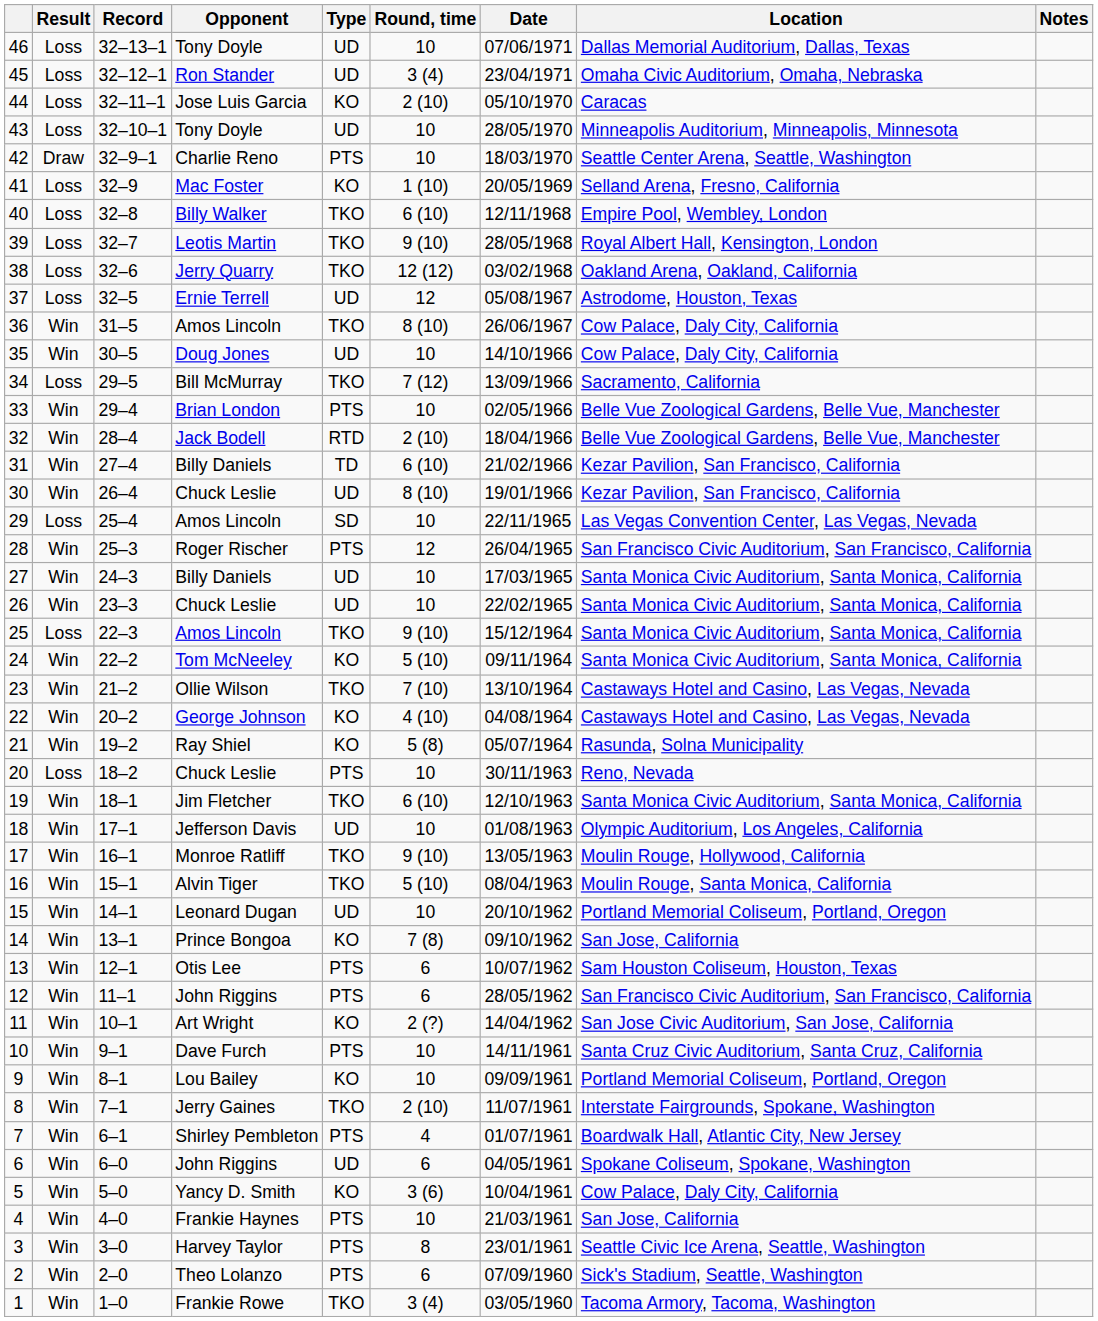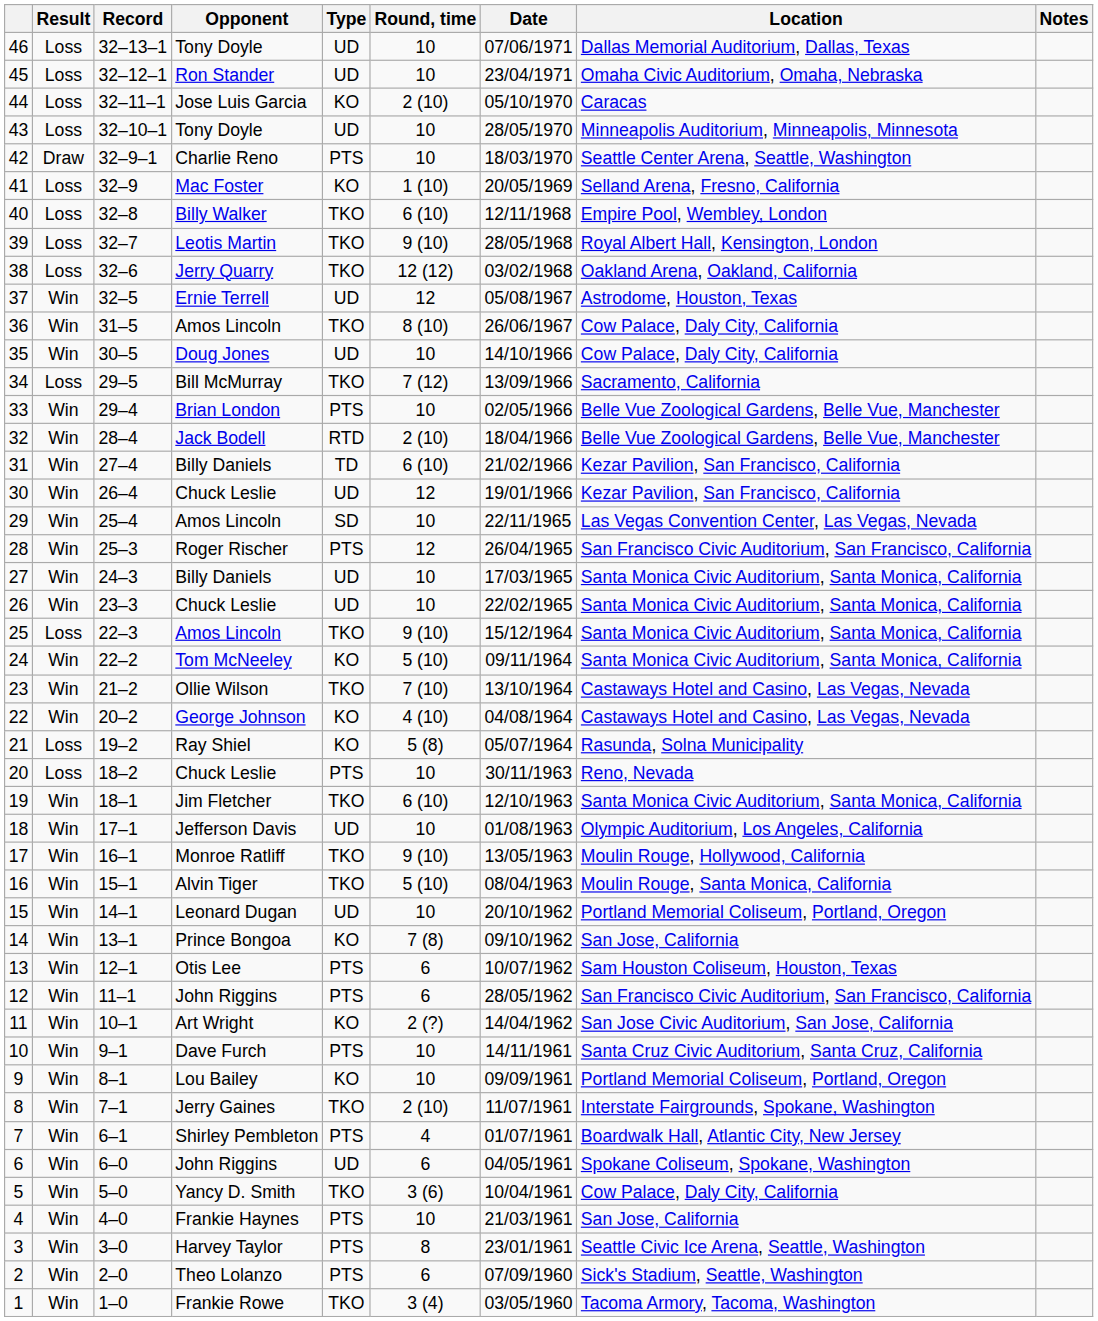 <table class="wikitable" style="text-align:center; font-size:95%">
 <tr>
 <th></th>
 <th>Result</th>
 <th>Record</th>
 <th>Opponent</th>
 <th>Type</th>
 <th>Round, time</th>
 <th>Date</th>
 <th>Location</th>
 <th>Notes</th>
 </tr>
 <tr>
 <td>46</td>
 <td>Loss</td>
 <td align=left>32–13–1</td>
 <td align=left> Tony Doyle</td>
 <td>UD</td>
 <td>10</td>
 <td align=left>07/06/1971</td>
 <td align=left> <a href='#'>Dallas Memorial Auditorium</a>, <a href='#'>Dallas, Texas</a></td>
 <td></td>
 </tr>
 <tr>
 <td>45</td>
 <td>Loss</td>
 <td align=left>32–12–1</td>
 <td align=left> <a href='#'>Ron Stander</a></td>
 <td>UD</td>
-<td>3 (4)</td>
+<td>10</td>
 <td align=left>23/04/1971</td>
 <td align=left> <a href='#'>Omaha Civic Auditorium</a>, <a href='#'>Omaha, Nebraska</a></td>
 <td align=left></td>
 </tr>
 <tr>
 <td>44</td>
 <td>Loss</td>
 <td align=left>32–11–1</td>
 <td align=left> Jose Luis Garcia</td>
 <td>KO</td>
 <td>2 (10)</td>
 <td align=left>05/10/1970</td>
 <td align=left> <a href='#'>Caracas</a></td>
 <td align=left></td>
 </tr>
 <tr>
 <td>43</td>
 <td>Loss</td>
 <td align=left>32–10–1</td>
 <td align=left> Tony Doyle</td>
 <td>UD</td>
 <td>10</td>
 <td align=left>28/05/1970</td>
 <td align=left> <a href='#'>Minneapolis Auditorium</a>, <a href='#'>Minneapolis, Minnesota</a></td>
 <td align=left></td>
 </tr>
 <tr>
 <td>42</td>
 <td>Draw</td>
 <td align=left>32–9–1</td>
 <td align=left> Charlie Reno</td>
 <td>PTS</td>
 <td>10</td>
 <td align=left>18/03/1970</td>
 <td align=left> <a href='#'>Seattle Center Arena</a>, <a href='#'>Seattle, Washington</a></td>
 <td align=left></td>
 </tr>
 <tr>
 <td>41</td>
 <td>Loss</td>
 <td align=left>32–9</td>
 <td align=left> <a href='#'>Mac Foster</a></td>
 <td>KO</td>
 <td>1 (10)</td>
 <td align=left>20/05/1969</td>
 <td align=left> <a href='#'>Selland Arena</a>, <a href='#'>Fresno, California</a></td>
 <td></td>
 </tr>
 <tr>
 <td>40</td>
 <td>Loss</td>
 <td align=left>32–8</td>
 <td align=left> <a href='#'>Billy Walker</a></td>
 <td>TKO</td>
 <td>6 (10)</td>
 <td align=left>12/11/1968</td>
 <td align=left> <a href='#'>Empire Pool</a>, <a href='#'>Wembley, London</a></td>
 <td></td>
 </tr>
 <tr>
 <td>39</td>
 <td>Loss</td>
 <td align=left>32–7</td>
 <td align=left> <a href='#'>Leotis Martin</a></td>
 <td>TKO</td>
 <td>9 (10)</td>
 <td align=left>28/05/1968</td>
 <td align=left> <a href='#'>Royal Albert Hall</a>, <a href='#'>Kensington, London</a></td>
 <td></td>
 </tr>
 <tr>
 <td>38</td>
 <td>Loss</td>
 <td align=left>32–6</td>
 <td align=left> <a href='#'>Jerry Quarry</a></td>
 <td>TKO</td>
 <td>12 (12)</td>
 <td align=left>03/02/1968</td>
 <td align=left> <a href='#'>Oakland Arena</a>, <a href='#'>Oakland, California</a></td>
 <td align=left></td>
 </tr>
 <tr>
 <td>37</td>
-<td>Loss</td>
+<td>Win</td>
 <td align=left>32–5</td>
 <td align=left> <a href='#'>Ernie Terrell</a></td>
 <td>UD</td>
 <td>12</td>
 <td align=left>05/08/1967</td>
 <td align=left> <a href='#'>Astrodome</a>, <a href='#'>Houston, Texas</a></td>
 <td align=left></td>
 </tr>
 <tr>
 <td>36</td>
 <td>Win</td>
 <td align=left>31–5</td>
 <td align=left> Amos Lincoln</td>
 <td>TKO</td>
 <td>8 (10)</td>
 <td align=left>26/06/1967</td>
 <td align=left> <a href='#'>Cow Palace</a>, <a href='#'>Daly City, California</a></td>
 <td></td>
 </tr>
 <tr>
 <td>35</td>
 <td>Win</td>
 <td align=left>30–5</td>
 <td align=left> <a href='#'>Doug Jones</a></td>
 <td>UD</td>
 <td>10</td>
 <td align=left>14/10/1966</td>
 <td align=left> <a href='#'>Cow Palace</a>, <a href='#'>Daly City, California</a></td>
 <td></td>
 </tr>
 <tr>
 <td>34</td>
 <td>Loss</td>
 <td align=left>29–5</td>
 <td align=left> Bill McMurray</td>
 <td>TKO</td>
 <td>7 (12)</td>
 <td>13/09/1966</td>
 <td align=left> <a href='#'>Sacramento, California</a></td>
 <td align=left></td>
 </tr>
 <tr>
 <td>33</td>
 <td>Win</td>
 <td align=left>29–4</td>
 <td align=left> <a href='#'>Brian London</a></td>
 <td>PTS</td>
 <td>10</td>
 <td align=left>02/05/1966</td>
 <td align=left> <a href='#'>Belle Vue Zoological Gardens</a>, <a href='#'>Belle Vue, Manchester</a></td>
 <td align=left></td>
 </tr>
 <tr>
 <td>32</td>
 <td>Win</td>
 <td align=left>28–4</td>
 <td align=left> <a href='#'>Jack Bodell</a></td>
 <td>RTD</td>
 <td>2 (10)</td>
 <td>18/04/1966</td>
 <td align=left> <a href='#'>Belle Vue Zoological Gardens</a>, <a href='#'>Belle Vue, Manchester</a></td>
 <td></td>
 </tr>
 <tr>
 <td>31</td>
 <td>Win</td>
 <td align=left>27–4</td>
 <td align=left> Billy Daniels</td>
 <td>TD</td>
 <td>6 (10)</td>
 <td align=left>21/02/1966</td>
 <td align=left> <a href='#'>Kezar Pavilion</a>, <a href='#'>San Francisco, California</a></td>
 <td></td>
 </tr>
 <tr>
 <td>30</td>
 <td>Win</td>
 <td align=left>26–4</td>
 <td align=left> Chuck Leslie</td>
 <td>UD</td>
-<td>8 (10)</td>
+<td>12</td>
 <td align=left>19/01/1966</td>
 <td align=left> <a href='#'>Kezar Pavilion</a>, <a href='#'>San Francisco, California</a></td>
 <td align=left></td>
 </tr>
 <tr>
 <td>29</td>
-<td>Loss</td>
+<td>Win</td>
 <td align=left>25–4</td>
 <td align=left> Amos Lincoln</td>
 <td>SD</td>
 <td>10</td>
 <td align=left>22/11/1965</td>
 <td align=left> <a href='#'>Las Vegas Convention Center</a>, <a href='#'>Las Vegas, Nevada</a></td>
 <td align=left></td>
 </tr>
 <tr>
 <td>28</td>
 <td>Win</td>
 <td align=left>25–3</td>
 <td align=left> Roger Rischer</td>
 <td>PTS</td>
 <td>12</td>
 <td align=left>26/04/1965</td>
 <td align=left> <a href='#'>San Francisco Civic Auditorium</a>, <a href='#'>San Francisco, California</a></td>
 <td></td>
 </tr>
 <tr>
 <td>27</td>
 <td>Win</td>
 <td align=left>24–3</td>
 <td align=left> Billy Daniels</td>
 <td>UD</td>
 <td>10</td>
 <td align=left>17/03/1965</td>
 <td align=left> <a href='#'>Santa Monica Civic Auditorium</a>, <a href='#'>Santa Monica, California</a></td>
 <td></td>
 </tr>
 <tr>
 <td>26</td>
 <td>Win</td>
 <td align=left>23–3</td>
 <td align=left> Chuck Leslie</td>
 <td>UD</td>
 <td>10</td>
 <td>22/02/1965</td>
 <td align=left> <a href='#'>Santa Monica Civic Auditorium</a>, <a href='#'>Santa Monica, California</a></td>
 <td></td>
 </tr>
 <tr>
 <td>25</td>
 <td>Loss</td>
 <td align=left>22–3</td>
 <td align=left> <a href='#'>Amos Lincoln</a></td>
 <td>TKO</td>
 <td>9 (10)</td>
 <td>15/12/1964</td>
 <td align=left> <a href='#'>Santa Monica Civic Auditorium</a>, <a href='#'>Santa Monica, California</a></td>
 <td></td>
 </tr>
 <tr>
 <td>24</td>
 <td>Win</td>
 <td align=left>22–2</td>
 <td align=left> <a href='#'>Tom McNeeley</a></td>
 <td>KO</td>
 <td>5 (10)</td>
 <td>09/11/1964</td>
 <td align=left> <a href='#'>Santa Monica Civic Auditorium</a>, <a href='#'>Santa Monica, California</a></td>
 <td></td>
 </tr>
 <tr>
 <td>23</td>
 <td>Win</td>
 <td align=left>21–2</td>
 <td align=left> Ollie Wilson</td>
 <td>TKO</td>
 <td>7 (10)</td>
 <td>13/10/1964</td>
 <td align=left> <a href='#'>Castaways Hotel and Casino</a>, <a href='#'>Las Vegas, Nevada</a></td>
 <td></td>
 </tr>
 <tr>
 <td>22</td>
 <td>Win</td>
 <td align=left>20–2</td>
 <td align=left> <a href='#'>George Johnson</a></td>
 <td>KO</td>
 <td>4 (10)</td>
 <td>04/08/1964</td>
 <td align=left> <a href='#'>Castaways Hotel and Casino</a>, <a href='#'>Las Vegas, Nevada</a></td>
 <td align=left></td>
 </tr>
 <tr>
 <td>21</td>
-<td>Win</td>
+<td>Loss</td>
 <td align=left>19–2</td>
 <td align=left> Ray Shiel</td>
 <td>KO</td>
 <td>5 (8)</td>
 <td>05/07/1964</td>
 <td align=left> <a href='#'>Rasunda</a>, <a href='#'>Solna Municipality</a></td>
 <td align=left></td>
 </tr>
 <tr>
 <td>20</td>
 <td>Loss</td>
 <td align=left>18–2</td>
 <td align=left> Chuck Leslie</td>
 <td>PTS</td>
 <td>10</td>
 <td>30/11/1963</td>
 <td align=left> <a href='#'>Reno, Nevada</a></td>
 <td align=left></td>
 </tr>
 <tr>
 <td>19</td>
 <td>Win</td>
 <td align=left>18–1</td>
 <td align=left> Jim Fletcher</td>
 <td>TKO</td>
 <td>6 (10)</td>
 <td>12/10/1963</td>
 <td align=left> <a href='#'>Santa Monica Civic Auditorium</a>, <a href='#'>Santa Monica, California</a></td>
 <td></td>
 </tr>
 <tr>
 <td>18</td>
 <td>Win</td>
 <td align=left>17–1</td>
 <td align=left> Jefferson Davis</td>
 <td>UD</td>
 <td>10</td>
 <td>01/08/1963</td>
 <td align=left> <a href='#'>Olympic Auditorium</a>, <a href='#'>Los Angeles, California</a></td>
 <td></td>
 </tr>
 <tr>
 <td>17</td>
 <td>Win</td>
 <td align=left>16–1</td>
 <td align=left> Monroe Ratliff</td>
 <td>TKO</td>
 <td>9 (10)</td>
 <td>13/05/1963</td>
 <td align=left> <a href='#'>Moulin Rouge</a>, <a href='#'>Hollywood, California</a></td>
 <td align=left></td>
 </tr>
 <tr>
 <td>16</td>
 <td>Win</td>
 <td align=left>15–1</td>
 <td align=left> Alvin Tiger</td>
 <td>TKO</td>
 <td>5 (10)</td>
 <td>08/04/1963</td>
 <td align=left> <a href='#'>Moulin Rouge</a>, <a href='#'>Santa Monica, California</a></td>
 <td></td>
 </tr>
 <tr>
 <td>15</td>
 <td>Win</td>
 <td align=left>14–1</td>
 <td align=left> Leonard Dugan</td>
 <td>UD</td>
 <td>10</td>
 <td>20/10/1962</td>
 <td align=left> <a href='#'>Portland Memorial Coliseum</a>, <a href='#'>Portland, Oregon</a></td>
 <td align=left></td>
 </tr>
 <tr>
 <td>14</td>
 <td>Win</td>
 <td align=left>13–1</td>
 <td align=left> Prince Bongoa</td>
 <td>KO</td>
 <td>7 (8)</td>
 <td>09/10/1962</td>
 <td align=left> <a href='#'>San Jose, California</a></td>
 <td align=left></td>
 </tr>
 <tr>
 <td>13</td>
 <td>Win</td>
 <td align=left>12–1</td>
 <td align=left> Otis Lee</td>
 <td>PTS</td>
 <td>6</td>
 <td>10/07/1962</td>
 <td align=left> <a href='#'>Sam Houston Coliseum</a>, <a href='#'>Houston, Texas</a></td>
 <td align=left></td>
 </tr>
 <tr>
 <td>12</td>
 <td>Win</td>
 <td align=left>11–1</td>
 <td align=left> John Riggins</td>
 <td>PTS</td>
 <td>6</td>
 <td>28/05/1962</td>
 <td align=left> <a href='#'>San Francisco Civic Auditorium</a>, <a href='#'>San Francisco, California</a></td>
 <td align=left></td>
 </tr>
 <tr>
 <td>11</td>
 <td>Win</td>
 <td align=left>10–1</td>
 <td align=left> Art Wright</td>
 <td>KO</td>
 <td>2 (?)</td>
 <td>14/04/1962</td>
 <td align=left> <a href='#'>San Jose Civic Auditorium</a>, <a href='#'>San Jose, California</a></td>
 <td align=left></td>
 </tr>
 <tr>
 <td>10</td>
 <td>Win</td>
 <td align=left>9–1</td>
 <td align=left> Dave Furch</td>
 <td>PTS</td>
 <td>10</td>
 <td>14/11/1961</td>
 <td align=left> <a href='#'>Santa Cruz Civic Auditorium</a>, <a href='#'>Santa Cruz, California</a></td>
 <td align=left></td>
 </tr>
 <tr>
 <td>9</td>
 <td>Win</td>
 <td align=left>8–1</td>
 <td align=left> Lou Bailey</td>
 <td>KO</td>
 <td>10</td>
 <td>09/09/1961</td>
 <td align=left> <a href='#'>Portland Memorial Coliseum</a>, <a href='#'>Portland, Oregon</a></td>
 <td align=left></td>
 </tr>
 <tr>
 <td>8</td>
 <td>Win</td>
 <td align=left>7–1</td>
 <td align=left> Jerry Gaines</td>
 <td>TKO</td>
 <td>2 (10)</td>
 <td>11/07/1961</td>
 <td align=left> <a href='#'>Interstate Fairgrounds</a>, <a href='#'>Spokane, Washington</a></td>
 <td align=left></td>
 </tr>
 <tr>
 <td>7</td>
 <td>Win</td>
 <td align=left>6–1</td>
 <td align=left> Shirley Pembleton</td>
 <td>PTS</td>
 <td>4</td>
 <td>01/07/1961</td>
 <td align=left> <a href='#'>Boardwalk Hall</a>, <a href='#'>Atlantic City, New Jersey</a></td>
 <td align=left></td>
 </tr>
 <tr>
 <td>6</td>
 <td>Win</td>
 <td align=left>6–0</td>
 <td align=left> John Riggins</td>
 <td>UD</td>
 <td>6</td>
 <td>04/05/1961</td>
 <td align=left> <a href='#'>Spokane Coliseum</a>, <a href='#'>Spokane, Washington</a></td>
 <td align=left></td>
 </tr>
 <tr>
 <td>5</td>
 <td>Win</td>
 <td align=left>5–0</td>
 <td align=left> Yancy D. Smith</td>
-<td>KO</td>
+<td>TKO</td>
 <td>3 (6)</td>
 <td>10/04/1961</td>
 <td align=left> <a href='#'>Cow Palace</a>, <a href='#'>Daly City, California</a></td>
 <td align=left></td>
 </tr>
 <tr>
 <td>4</td>
 <td>Win</td>
 <td align=left>4–0</td>
 <td align=left> Frankie Haynes</td>
 <td>PTS</td>
 <td>10</td>
 <td>21/03/1961</td>
 <td align=left> <a href='#'>San Jose, California</a></td>
 <td align=left></td>
 </tr>
 <tr>
 <td>3</td>
 <td>Win</td>
 <td align=left>3–0</td>
 <td align=left> Harvey Taylor</td>
 <td>PTS</td>
 <td>8</td>
 <td>23/01/1961</td>
 <td align=left> <a href='#'>Seattle Civic Ice Arena</a>, <a href='#'>Seattle, Washington</a></td>
 <td align=left></td>
 </tr>
 <tr>
 <td>2</td>
 <td>Win</td>
 <td align=left>2–0</td>
 <td align=left>Theo Lolanzo</td>
 <td>PTS</td>
 <td>6</td>
 <td>07/09/1960</td>
 <td align=left> <a href='#'>Sick's Stadium</a>, <a href='#'>Seattle, Washington</a></td>
 <td align=left></td>
 </tr>
 <tr>
 <td>1</td>
 <td>Win</td>
 <td align=left>1–0</td>
 <td align=left> Frankie Rowe</td>
 <td>TKO</td>
 <td>3 (4)</td>
 <td>03/05/1960</td>
 <td align=left> <a href='#'>Tacoma Armory</a>, <a href='#'>Tacoma, Washington</a></td>
 <td></td>
 </tr>
 </table>
